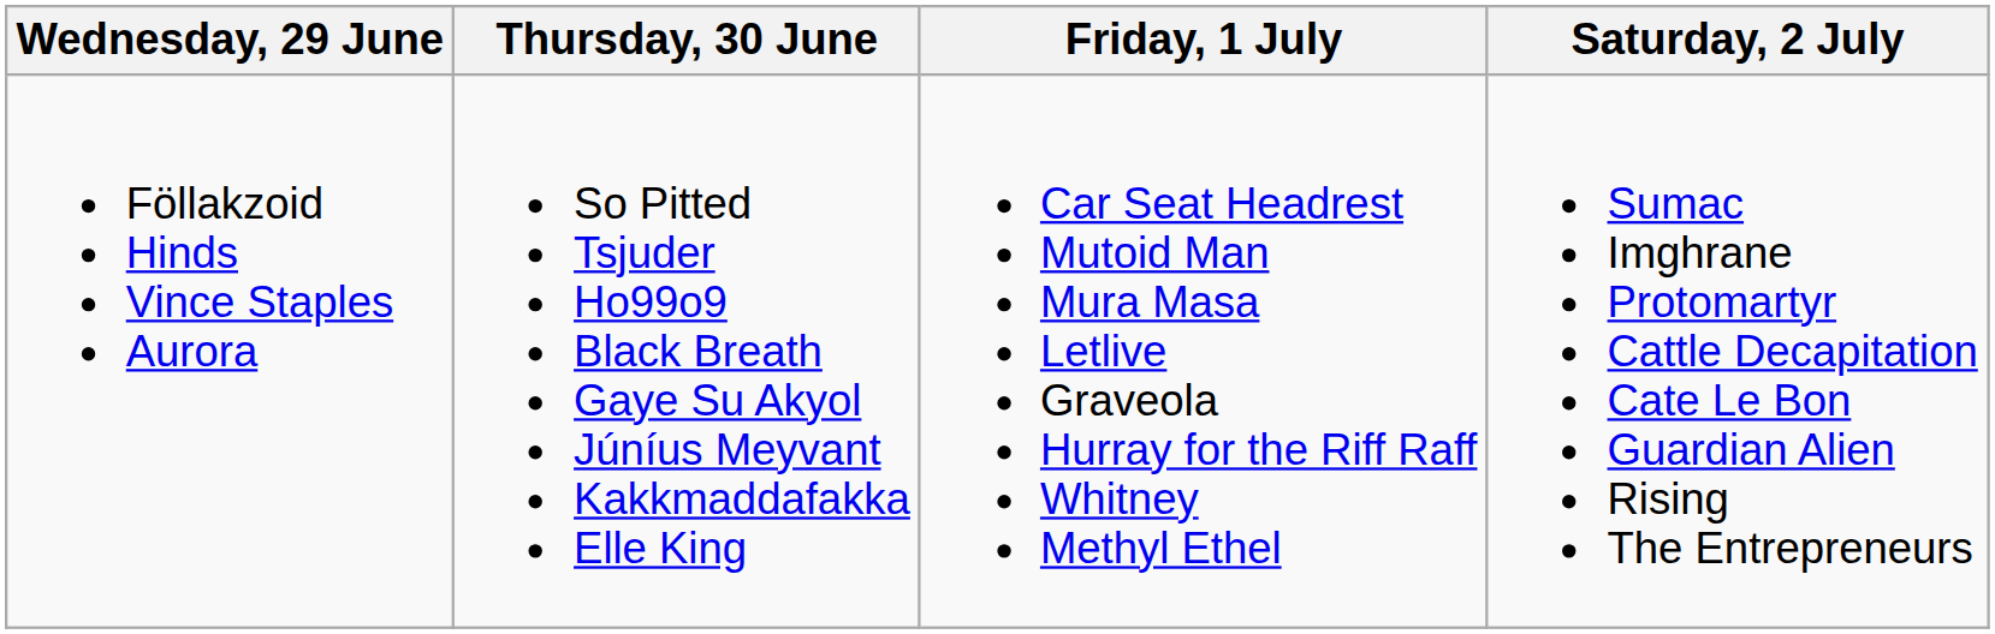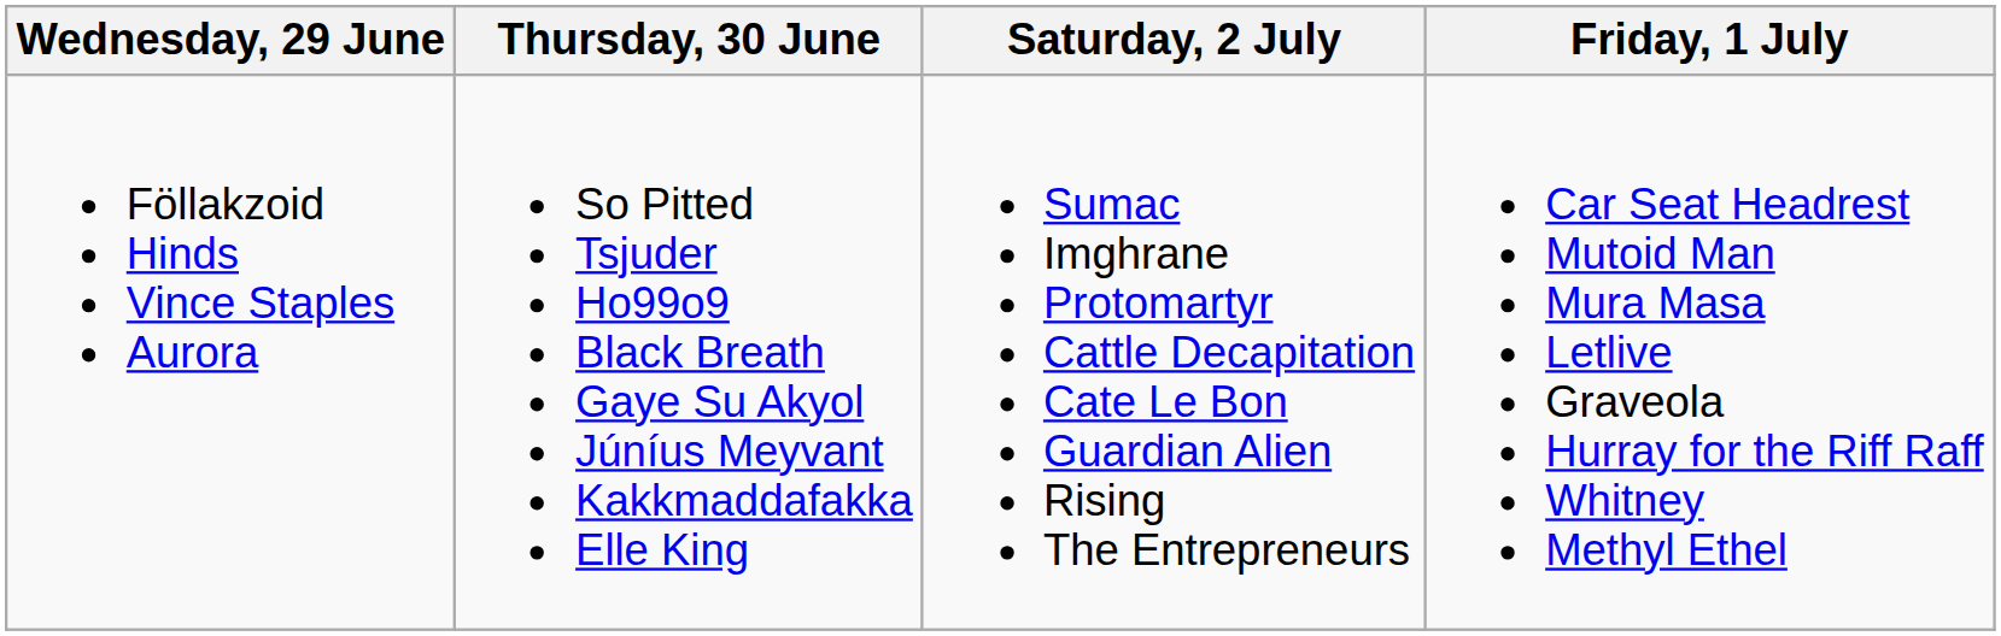 <table class="wikitable">
 <tr>
 <th>Wednesday, 29 June</th>
 <th>Thursday, 30 June</th>
+<th>Saturday, 2 July</th>
 <th>Friday, 1 July</th>
-<th>Saturday, 2 July</th>
 </tr>
 <tr valign="top">
 <td><br><ul><li>Föllakzoid</li><li><a href='#'>Hinds</a></li><li><a href='#'>Vince Staples</a></li><li><a href='#'>Aurora</a></li></ul></td>
 <td><br><ul><li>So Pitted</li><li><a href='#'>Tsjuder</a></li><li><a href='#'>Ho99o9</a></li><li><a href='#'>Black Breath</a></li><li><a href='#'>Gaye Su Akyol</a></li><li><a href='#'>Júníus Meyvant</a></li><li><a href='#'>Kakkmaddafakka</a></li><li><a href='#'>Elle King</a></li></ul></td>
+<td><br><ul><li><a href='#'>Sumac</a></li><li>Imghrane</li><li><a href='#'>Protomartyr</a></li><li><a href='#'>Cattle Decapitation</a></li><li><a href='#'>Cate Le Bon</a></li><li><a href='#'>Guardian Alien</a></li><li>Rising</li><li>The Entrepreneurs</li></ul></td>
 <td><br><ul><li><a href='#'>Car Seat Headrest</a></li><li><a href='#'>Mutoid Man</a></li><li><a href='#'>Mura Masa</a></li><li><a href='#'>Letlive</a></li><li>Graveola</li><li><a href='#'>Hurray for the Riff Raff</a></li><li><a href='#'>Whitney</a></li><li><a href='#'>Methyl Ethel</a></li></ul></td>
-<td><br><ul><li><a href='#'>Sumac</a></li><li>Imghrane</li><li><a href='#'>Protomartyr</a></li><li><a href='#'>Cattle Decapitation</a></li><li><a href='#'>Cate Le Bon</a></li><li><a href='#'>Guardian Alien</a></li><li>Rising</li><li>The Entrepreneurs</li></ul></td>
 </tr>
 </table>
